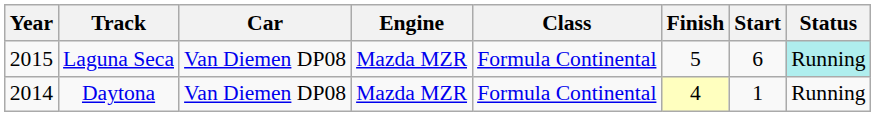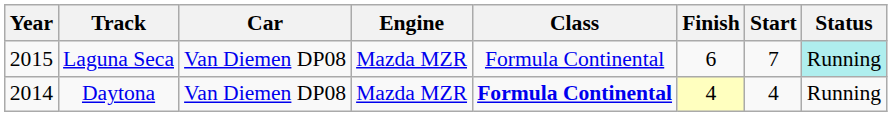 <table class="wikitable" style="text-align:center; font-size:90%">
 <tr>
 <th>Year</th>
 <th>Track</th>
 <th>Car</th>
 <th>Engine</th>
 <th>Class</th>
 <th>Finish</th>
 <th>Start</th>
 <th>Status</th>
 </tr>
 <tr>
 <td>2015</td>
 <td><a href='#'>Laguna Seca</a></td>
 <td><a href='#'>Van Diemen</a> DP08</td>
 <td><a href='#'>Mazda MZR</a></td>
 <td><a href='#'>Formula Continental</a></td>
-<td>5</td>
 <td>6</td>
+<td>7</td>
 <td style="background: paleturquoise;">Running</td>
 </tr>
 <tr>
 <td>2014</td>
 <td><a href='#'>Daytona</a></td>
 <td><a href='#'>Van Diemen</a> DP08</td>
 <td><a href='#'>Mazda MZR</a></td>
-<td><a href='#'>Formula Continental</a></td>
+<td><strong><a href='#'>Formula Continental</a></strong></td>
 <td style="background:#FFFFBF;">4</td>
-<td>1</td>
+<td>4</td>
 <td>Running</td>
 </tr>
 </table>
